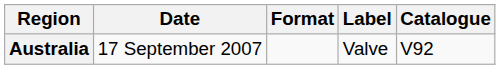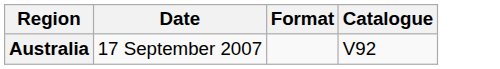 <table class="wikitable plainrowheaders">
 <tr>
 <th scope="col">Region</th>
 <th scope="col">Date</th>
 <th scope="col">Format</th>
-<th scope="col">Label</th>
 <th scope="col">Catalogue</th>
 </tr>
 <tr>
 <th scope="row">Australia</th>
 <td>17 September 2007</td>
 <td></td>
-<td>Valve</td>
 <td>V92</td>
 </tr>
 </table>
